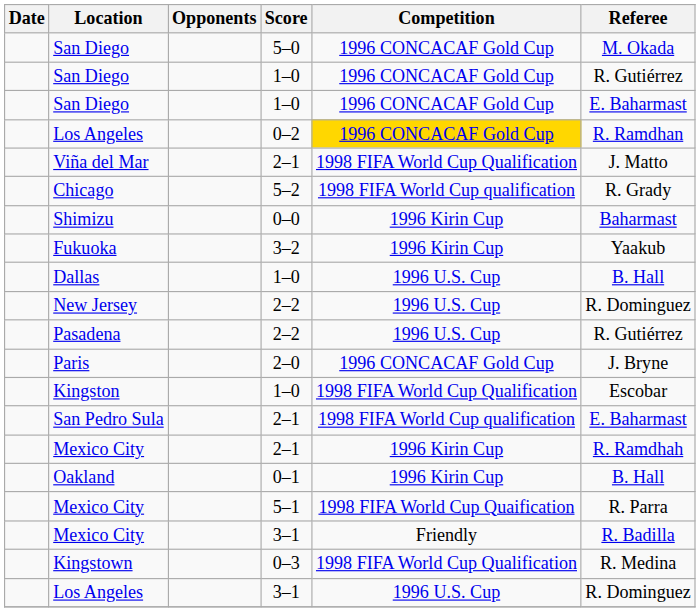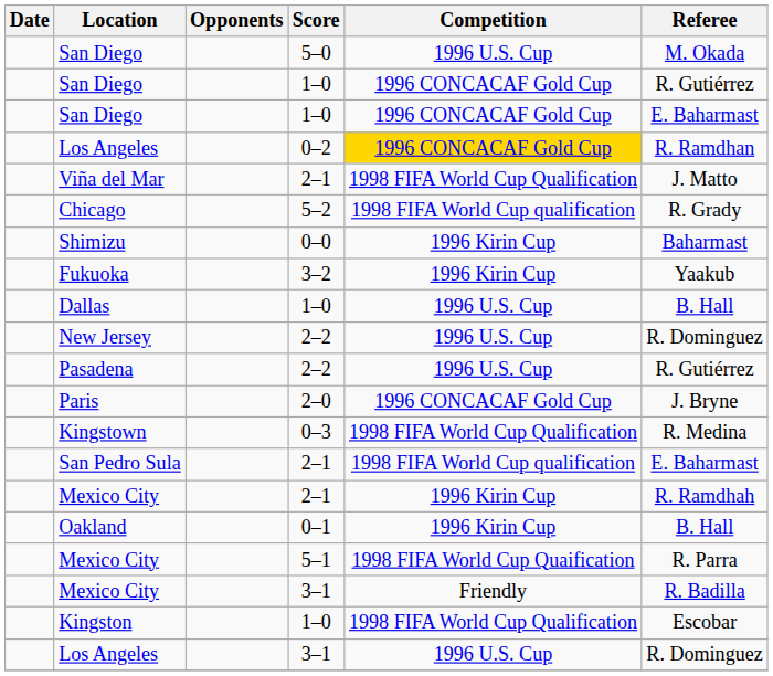 <table class="wikitable sortable" style="text-align:center">
 <tr>
 <th>Date</th>
 <th>Location</th>
 <th>Opponents</th>
 <th>Score</th>
 <th>Competition</th>
 <th>Referee</th>
 </tr>
 <tr>
 <td></td>
 <td align="left"> <a href='#'>San Diego</a></td>
 <td></td>
 <td>5–0</td>
-<td><a href='#'>1996 CONCACAF Gold Cup</a></td>
+<td><a href='#'>1996 U.S. Cup</a></td>
 <td> <a href='#'>M. Okada</a></td>
 </tr>
 <tr>
 <td></td>
 <td align="left"> <a href='#'>San Diego</a></td>
 <td></td>
 <td>1–0</td>
 <td><a href='#'>1996 CONCACAF Gold Cup</a></td>
 <td> R. Gutiérrez</td>
 </tr>
 <tr>
 <td></td>
 <td align="left"> <a href='#'>San Diego</a></td>
 <td></td>
 <td>1–0</td>
 <td><a href='#'>1996 CONCACAF Gold Cup</a></td>
 <td> <a href='#'>E. Baharmast</a></td>
 </tr>
 <tr>
 <td></td>
 <td align="left"> <a href='#'>Los Angeles</a></td>
 <td></td>
 <td>0–2</td>
 <td style="background: gold;"><a href='#'>1996 CONCACAF Gold Cup</a></td>
 <td> <a href='#'>R. Ramdhan</a></td>
 </tr>
 <tr>
 <td></td>
 <td align="left"> <a href='#'>Viña del Mar</a></td>
 <td></td>
 <td>2–1</td>
 <td><a href='#'>1998 FIFA World Cup Qualification</a></td>
 <td> J. Matto</td>
 </tr>
 <tr>
 <td></td>
 <td align="left"> <a href='#'>Chicago</a></td>
 <td></td>
 <td>5–2</td>
 <td><a href='#'>1998 FIFA World Cup qualification</a></td>
 <td> R. Grady</td>
 </tr>
 <tr>
 <td></td>
 <td align="left"> <a href='#'>Shimizu</a></td>
 <td></td>
 <td>0–0</td>
 <td><a href='#'>1996 Kirin Cup</a></td>
 <td> <a href='#'>Baharmast</a></td>
 </tr>
 <tr>
 <td></td>
 <td align="left"> <a href='#'>Fukuoka</a></td>
 <td></td>
 <td>3–2</td>
 <td><a href='#'>1996 Kirin Cup</a></td>
 <td> Yaakub</td>
 </tr>
 <tr>
 <td></td>
 <td align="left"> <a href='#'>Dallas</a></td>
 <td></td>
 <td>1–0</td>
 <td><a href='#'>1996 U.S. Cup</a></td>
 <td> <a href='#'>B. Hall</a></td>
 </tr>
 <tr>
 <td></td>
 <td align="left"> <a href='#'>New Jersey</a></td>
 <td></td>
 <td>2–2</td>
 <td><a href='#'>1996 U.S. Cup</a></td>
 <td> R. Dominguez</td>
 </tr>
 <tr>
 <td></td>
 <td align="left"> <a href='#'>Pasadena</a></td>
 <td></td>
 <td>2–2</td>
 <td><a href='#'>1996 U.S. Cup</a></td>
 <td> R. Gutiérrez</td>
 </tr>
 <tr>
 <td></td>
 <td align="left"> <a href='#'>Paris</a></td>
 <td></td>
 <td>2–0</td>
 <td><a href='#'>1996 CONCACAF Gold Cup</a></td>
 <td> J. Bryne</td>
 </tr>
 <tr>
 <td></td>
-<td align="left"> <a href='#'>Kingston</a></td>
+<td align="left"> <a href='#'>Kingstown</a></td>
 <td></td>
-<td>1–0</td>
+<td>0–3</td>
 <td><a href='#'>1998 FIFA World Cup Qualification</a></td>
-<td> Escobar</td>
+<td> R. Medina</td>
 </tr>
 <tr>
 <td></td>
 <td align="left"> <a href='#'>San Pedro Sula</a></td>
 <td></td>
 <td>2–1</td>
 <td><a href='#'>1998 FIFA World Cup qualification</a></td>
 <td> <a href='#'>E. Baharmast</a></td>
 </tr>
 <tr>
 <td></td>
 <td align="left"> <a href='#'>Mexico City</a></td>
 <td></td>
 <td>2–1</td>
 <td><a href='#'>1996 Kirin Cup</a></td>
 <td> <a href='#'>R. Ramdhah</a></td>
 </tr>
 <tr>
 <td></td>
 <td align="left"> <a href='#'>Oakland</a></td>
 <td></td>
 <td>0–1</td>
 <td><a href='#'>1996 Kirin Cup</a></td>
 <td> <a href='#'>B. Hall</a></td>
 </tr>
 <tr>
 <td></td>
 <td align="left"> <a href='#'>Mexico City</a></td>
 <td></td>
 <td>5–1</td>
 <td><a href='#'>1998 FIFA World Cup Quaification</a></td>
 <td> R. Parra</td>
 </tr>
 <tr>
 <td></td>
 <td align="left"> <a href='#'>Mexico City</a></td>
 <td></td>
 <td>3–1</td>
 <td>Friendly</td>
 <td> <a href='#'>R. Badilla</a></td>
 </tr>
 <tr>
 <td></td>
-<td align="left"> <a href='#'>Kingstown</a></td>
+<td align="left"> <a href='#'>Kingston</a></td>
 <td></td>
-<td>0–3</td>
+<td>1–0</td>
 <td><a href='#'>1998 FIFA World Cup Qualification</a></td>
-<td> R. Medina</td>
+<td> Escobar</td>
 </tr>
 <tr>
 <td></td>
 <td align="left"> <a href='#'>Los Angeles</a></td>
 <td></td>
 <td>3–1</td>
 <td><a href='#'>1996 U.S. Cup</a></td>
 <td> R. Dominguez</td>
 </tr>
 <tr>
 </tr>
 </table>
